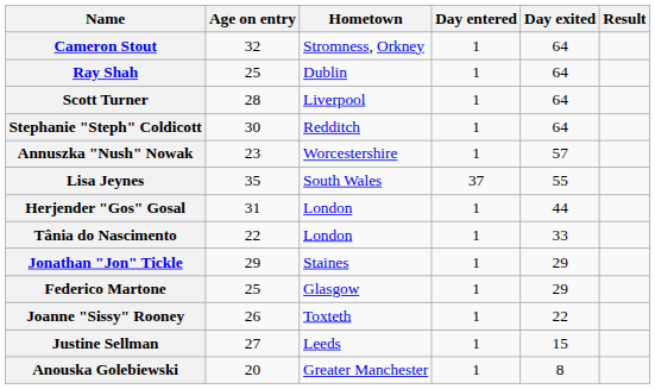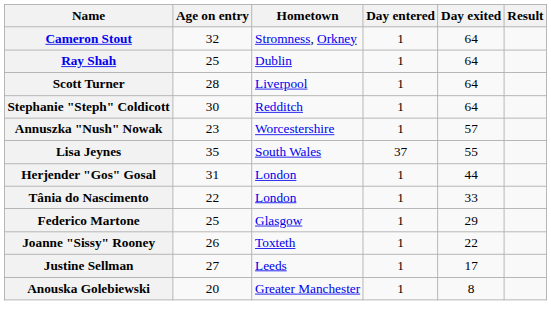 <table class="wikitable sortable" style="text-align:left; line-height:20px; width:auto;">
 <tr>
 <th scope="col">Name</th>
 <th scope="col">Age on entry</th>
 <th scope="col">Hometown</th>
 <th scope="col">Day entered</th>
 <th scope="col">Day exited</th>
 <th scope="col">Result</th>
 </tr>
 <tr>
 <th scope="row"><a href='#'>Cameron Stout</a></th>
 <td align="center">32</td>
 <td><a href='#'>Stromness</a>, <a href='#'>Orkney</a></td>
 <td align="center">1</td>
 <td align="center">64</td>
 <td></td>
 </tr>
 <tr>
 <th scope="row"><a href='#'>Ray Shah</a></th>
 <td align="center">25</td>
 <td><a href='#'>Dublin</a></td>
 <td align="center">1</td>
 <td align="center">64</td>
 <td></td>
 </tr>
 <tr>
 <th scope="row">Scott Turner</th>
 <td align="center">28</td>
 <td><a href='#'>Liverpool</a></td>
 <td align="center">1</td>
 <td align="center">64</td>
 <td></td>
 </tr>
 <tr>
 <th scope="row">Stephanie "Steph" Coldicott</th>
 <td align="center">30</td>
 <td><a href='#'>Redditch</a></td>
 <td align="center">1</td>
 <td align="center">64</td>
 <td></td>
 </tr>
 <tr>
 <th scope="row">Annuszka "Nush" Nowak</th>
 <td align="center">23</td>
 <td><a href='#'>Worcestershire</a></td>
 <td align="center">1</td>
 <td align="center">57</td>
 <td></td>
 </tr>
 <tr>
 <th scope="row">Lisa Jeynes</th>
 <td align="center">35</td>
 <td><a href='#'>South Wales</a></td>
 <td align="center">37</td>
 <td align="center">55</td>
 <td></td>
 </tr>
 <tr>
 <th scope="row">Herjender "Gos" Gosal</th>
 <td align="center">31</td>
 <td><a href='#'>London</a></td>
 <td align="center">1</td>
 <td align="center">44</td>
 <td></td>
 </tr>
 <tr>
 <th scope="row">Tânia do Nascimento</th>
 <td align="center">22</td>
 <td><a href='#'>London</a></td>
 <td align="center">1</td>
 <td align="center">33</td>
 <td></td>
 </tr>
 <tr>
-<th scope="row"><a href='#'>Jonathan "Jon" Tickle</a></th>
-<td align="center">29</td>
-<td><a href='#'>Staines</a></td>
-<td align="center">1</td>
-<td align="center">29</td>
-<td></td>
-</tr>
-<tr>
 <th scope="row">Federico Martone</th>
 <td align="center">25</td>
 <td><a href='#'>Glasgow</a></td>
 <td align="center">1</td>
 <td align="center">29</td>
 <td></td>
 </tr>
 <tr>
 <th scope="row">Joanne "Sissy" Rooney</th>
 <td align="center">26</td>
 <td><a href='#'>Toxteth</a></td>
 <td align="center">1</td>
 <td align="center">22</td>
 <td></td>
 </tr>
 <tr>
 <th scope="row">Justine Sellman</th>
 <td align="center">27</td>
 <td><a href='#'>Leeds</a></td>
 <td align="center">1</td>
-<td align="center">15</td>
+<td align="center">17</td>
 <td></td>
 </tr>
 <tr>
 <th scope="row">Anouska Golebiewski</th>
 <td align="center">20</td>
 <td><a href='#'>Greater Manchester</a></td>
 <td align="center">1</td>
 <td align="center">8</td>
 <td></td>
 </tr>
 </table>
